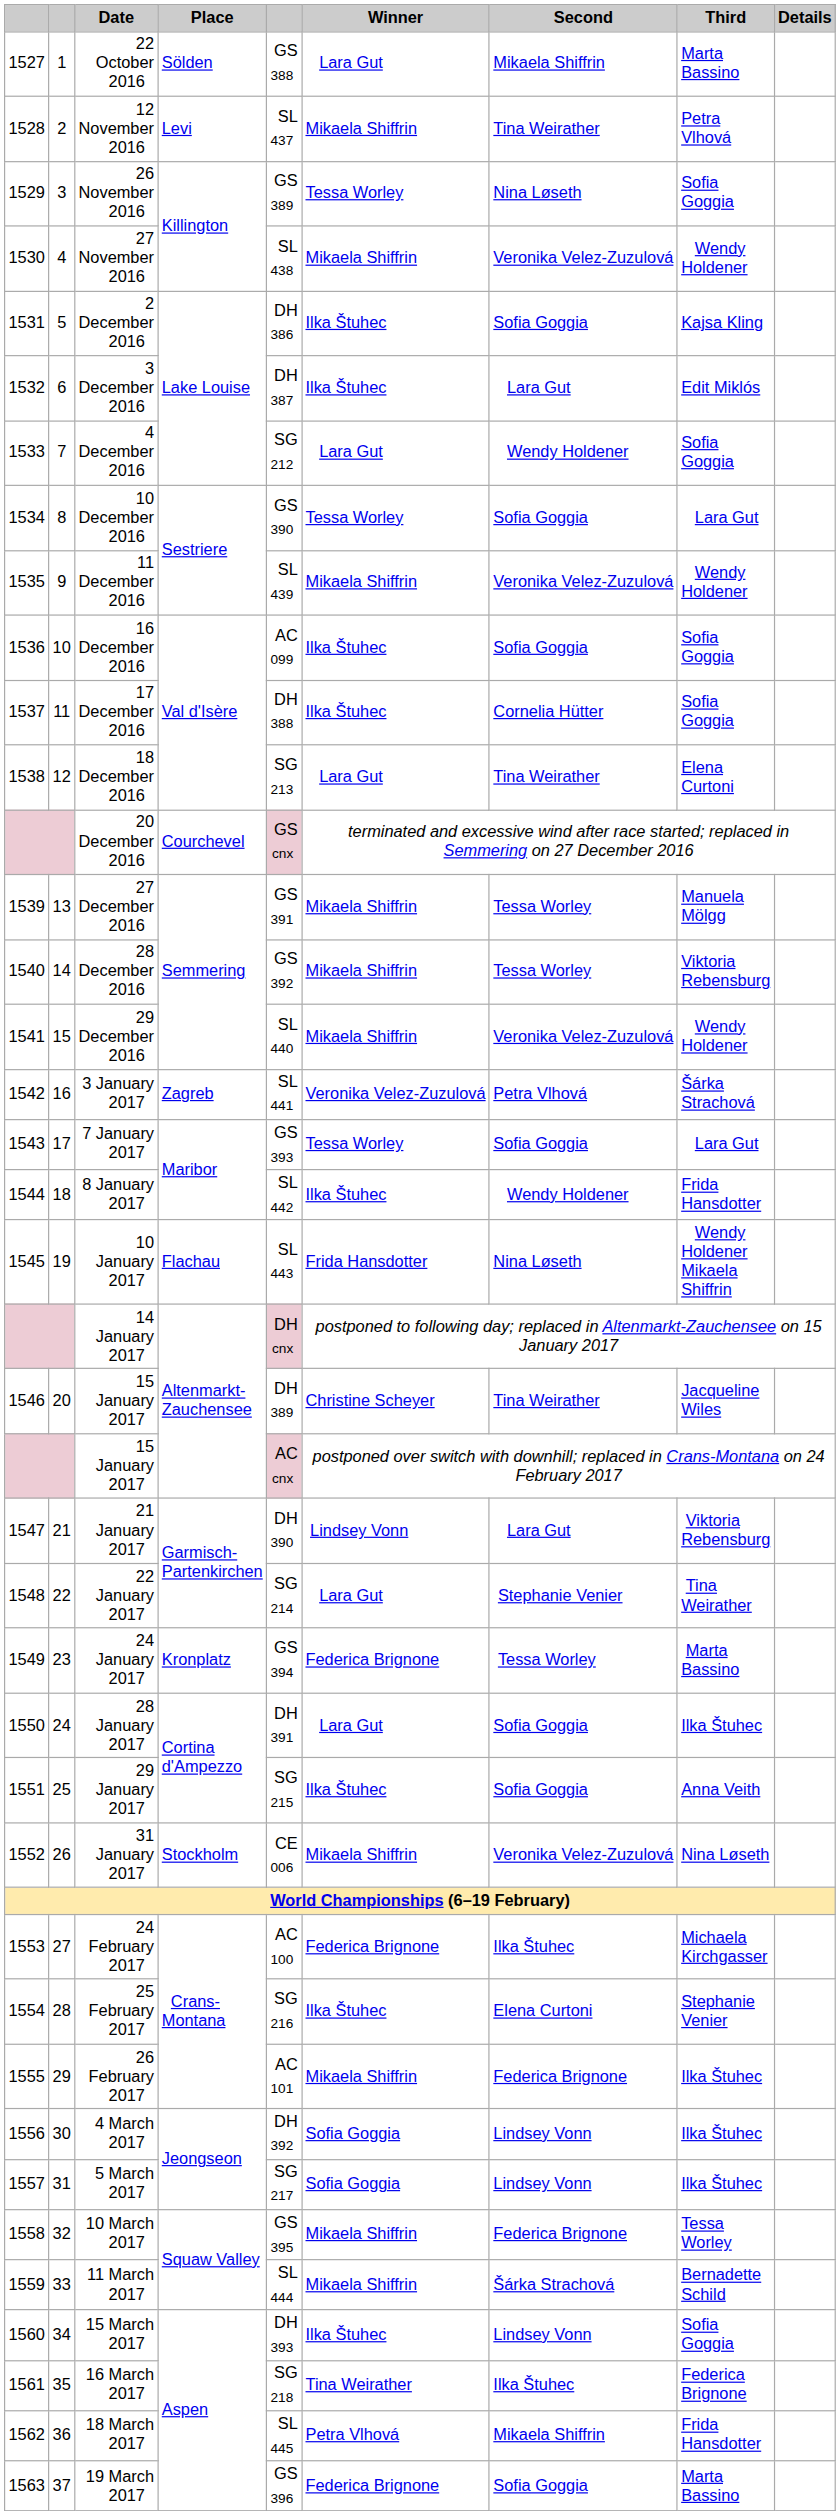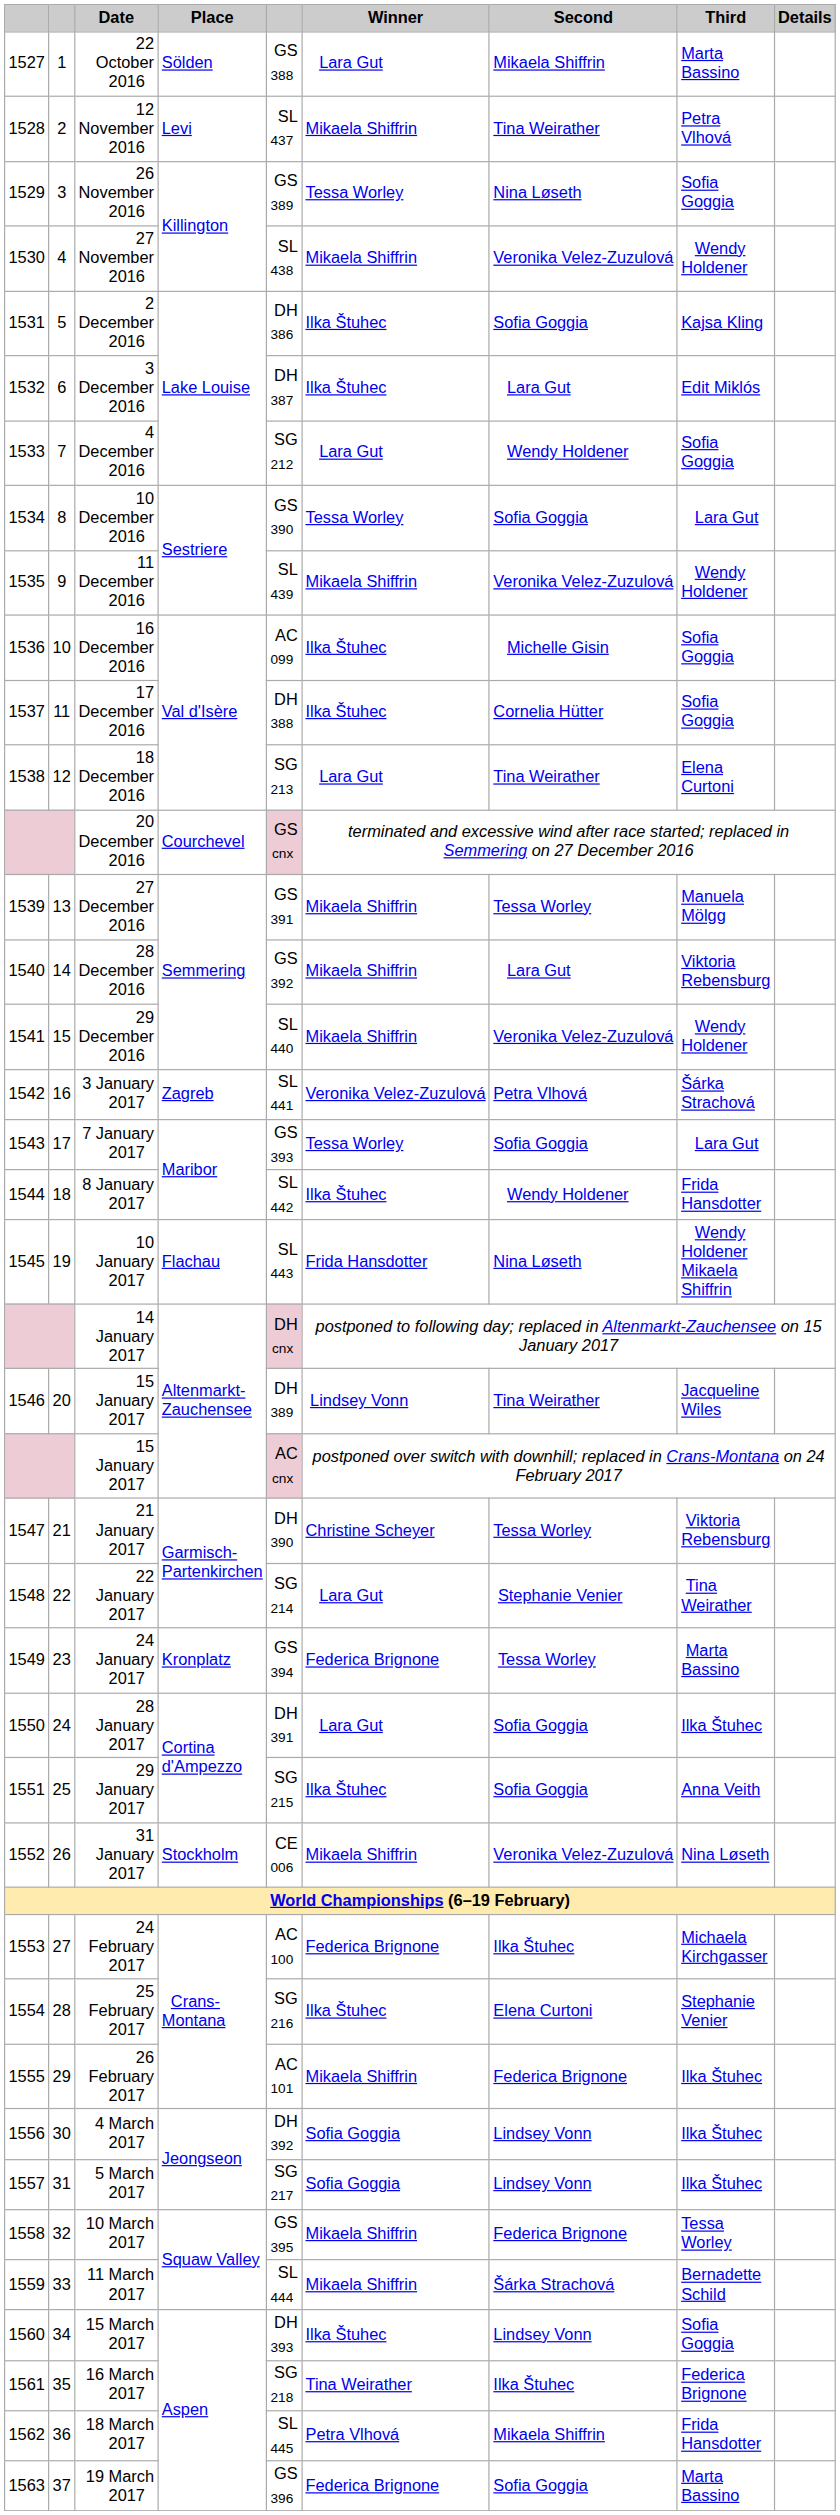 <table class="wikitable plainrowheaders" style="background:#fff; font-size:86%; line-height:16px; border:grey solid 1px; border-collapse:collapse;">
 <tr style="background:#ccc; text-align:center;">
 <td align="center" width="30"></td>
 <td align="center" width="40"></td>
 <td align="center" width="130"><strong>Date</strong></td>
 <td align="center" width="180"><strong>Place</strong></td>
 <td align="center" width="42"></td>
 <td align="center" width="185"><strong>Winner</strong></td>
 <td align="center" width="185"><strong>Second</strong></td>
 <td align="center" width="185"><strong>Third</strong></td>
 <td align="center" width="10"><strong>Details</strong></td>
 </tr>
 <tr>
 <td>1527</td>
 <td align=center>1</td>
 <td align=right>22 October 2016  </td>
 <td> <a href='#'>Sölden</a></td>
 <td align=right>GS<sub> 388</sub> </td>
 <td>   <a href='#'>Lara Gut</a></td>
 <td> <a href='#'>Mikaela Shiffrin</a></td>
 <td> <a href='#'>Marta Bassino</a></td>
 <td></td>
 </tr>
 <tr>
 <td>1528</td>
 <td align=center>2</td>
 <td align=right>12 November 2016  </td>
 <td> <a href='#'>Levi</a></td>
 <td align=right>SL<sub> 437</sub> </td>
 <td> <a href='#'>Mikaela Shiffrin</a></td>
 <td> <a href='#'>Tina Weirather</a></td>
 <td> <a href='#'>Petra Vlhová</a></td>
 <td></td>
 </tr>
 <tr>
 <td>1529</td>
 <td align=center>3</td>
 <td align=right>26 November 2016  </td>
 <td rowspan=2> <a href='#'>Killington</a></td>
 <td align=right>GS<sub> 389</sub> </td>
 <td> <a href='#'>Tessa Worley</a></td>
 <td> <a href='#'>Nina Løseth</a></td>
 <td> <a href='#'>Sofia Goggia</a></td>
 <td></td>
 </tr>
 <tr>
 <td>1530</td>
 <td align=center>4</td>
 <td align=right>27 November 2016  </td>
 <td align=right>SL<sub> 438</sub> </td>
 <td> <a href='#'>Mikaela Shiffrin</a></td>
 <td style="white-space:nowrap;"> <a href='#'>Veronika Velez-Zuzulová</a></td>
 <td>   <a href='#'>Wendy Holdener</a></td>
 <td></td>
 </tr>
 <tr>
 <td>1531</td>
 <td align=center>5</td>
 <td align=right>2 December 2016  </td>
 <td rowspan=3> <a href='#'>Lake Louise</a></td>
 <td align=right>DH<sub> 386</sub> </td>
 <td> <a href='#'>Ilka Štuhec</a></td>
 <td> <a href='#'>Sofia Goggia</a></td>
 <td> <a href='#'>Kajsa Kling</a></td>
 <td></td>
 </tr>
 <tr>
 <td>1532</td>
 <td align=center>6</td>
 <td align=right>3 December 2016  </td>
 <td align=right>DH<sub> 387</sub> </td>
 <td> <a href='#'>Ilka Štuhec</a></td>
 <td>   <a href='#'>Lara Gut</a></td>
 <td> <a href='#'>Edit Miklós</a></td>
 <td></td>
 </tr>
 <tr>
 <td>1533</td>
 <td align=center>7</td>
 <td align=right>4 December 2016  </td>
 <td align=right>SG<sub> 212</sub> </td>
 <td>   <a href='#'>Lara Gut</a></td>
 <td>   <a href='#'>Wendy Holdener</a></td>
 <td> <a href='#'>Sofia Goggia</a></td>
 <td></td>
 </tr>
 <tr>
 <td>1534</td>
 <td align=center>8</td>
 <td align=right>10 December 2016  </td>
 <td rowspan=2> <a href='#'>Sestriere</a></td>
 <td align=right>GS<sub> 390</sub> </td>
 <td> <a href='#'>Tessa Worley</a></td>
 <td> <a href='#'>Sofia Goggia</a></td>
 <td>   <a href='#'>Lara Gut</a></td>
 <td></td>
 </tr>
 <tr>
 <td>1535</td>
 <td align=center>9</td>
 <td align=right>11 December 2016  </td>
 <td align=right>SL<sub> 439</sub> </td>
 <td> <a href='#'>Mikaela Shiffrin</a></td>
 <td style="white-space:nowrap;"> <a href='#'>Veronika Velez-Zuzulová</a></td>
 <td>   <a href='#'>Wendy Holdener</a></td>
 <td></td>
 </tr>
 <tr>
 <td>1536</td>
 <td align=center>10</td>
 <td align=right>16 December 2016  </td>
 <td rowspan=3> <a href='#'>Val d'Isère</a></td>
 <td align=right>AC<sub> 099</sub> </td>
 <td> <a href='#'>Ilka Štuhec</a></td>
-<td> <a href='#'>Sofia Goggia</a></td>
+<td>   <a href='#'>Michelle Gisin</a></td>
 <td> <a href='#'>Sofia Goggia</a></td>
 <td></td>
 </tr>
 <tr>
 <td>1537</td>
 <td align=center>11</td>
 <td align=right>17 December 2016  </td>
 <td align=right>DH<sub> 388</sub> </td>
 <td> <a href='#'>Ilka Štuhec</a></td>
 <td> <a href='#'>Cornelia Hütter</a></td>
 <td> <a href='#'>Sofia Goggia</a></td>
 <td></td>
 </tr>
 <tr>
 <td>1538</td>
 <td align=center>12</td>
 <td align=right>18 December 2016  </td>
 <td align=right>SG<sub> 213</sub> </td>
 <td>   <a href='#'>Lara Gut</a></td>
 <td> <a href='#'>Tina Weirather</a></td>
 <td> <a href='#'>Elena Curtoni</a></td>
 <td></td>
 </tr>
 <tr>
 <td bgcolor="EDCCD5" colspan=2></td>
 <td align=right>20 December 2016  </td>
 <td> <a href='#'>Courchevel</a></td>
 <td bgcolor="EDCCD5" align=right>GS<sub> cnx</sub> </td>
 <td colspan=4 align=center><em>terminated and excessive wind after race started; replaced in <a href='#'>Semmering</a> on 27 December 2016</em></td>
 </tr>
 <tr>
 <td>1539</td>
 <td align=center>13</td>
 <td align=right>27 December 2016  </td>
 <td rowspan=3> <a href='#'>Semmering</a></td>
 <td align=right>GS<sub> 391</sub> </td>
 <td> <a href='#'>Mikaela Shiffrin</a></td>
 <td> <a href='#'>Tessa Worley</a></td>
 <td> <a href='#'>Manuela Mölgg</a></td>
 <td></td>
 </tr>
 <tr>
 <td>1540</td>
 <td align=center>14</td>
 <td align=right>28 December 2016  </td>
 <td align=right>GS<sub> 392</sub> </td>
 <td> <a href='#'>Mikaela Shiffrin</a></td>
-<td> <a href='#'>Tessa Worley</a></td>
+<td>   <a href='#'>Lara Gut</a></td>
 <td> <a href='#'>Viktoria Rebensburg</a></td>
 <td></td>
 </tr>
 <tr>
 <td>1541</td>
 <td align=center>15</td>
 <td align=right>29 December 2016  </td>
 <td align=right>SL<sub> 440</sub> </td>
 <td> <a href='#'>Mikaela Shiffrin</a></td>
 <td style="white-space:nowrap;"> <a href='#'>Veronika Velez-Zuzulová</a></td>
 <td>   <a href='#'>Wendy Holdener</a></td>
 <td></td>
 </tr>
 <tr>
 <td>1542</td>
 <td align=center>16</td>
 <td align=right>3 January 2017  </td>
 <td> <a href='#'>Zagreb</a></td>
 <td align=right>SL<sub> 441</sub> </td>
 <td style="white-space:nowrap;"> <a href='#'>Veronika Velez-Zuzulová</a></td>
 <td> <a href='#'>Petra Vlhová</a></td>
 <td> <a href='#'>Šárka Strachová</a></td>
 <td></td>
 </tr>
 <tr>
 <td>1543</td>
 <td align=center>17</td>
 <td align=right>7 January 2017  </td>
 <td rowspan=2> <a href='#'>Maribor</a></td>
 <td align=right>GS<sub> 393</sub> </td>
 <td> <a href='#'>Tessa Worley</a></td>
 <td> <a href='#'>Sofia Goggia</a></td>
 <td>   <a href='#'>Lara Gut</a></td>
 <td></td>
 </tr>
 <tr>
 <td>1544</td>
 <td align=center>18</td>
 <td align=right>8 January 2017  </td>
 <td align=right>SL<sub> 442</sub> </td>
 <td> <a href='#'>Ilka Štuhec</a></td>
 <td>   <a href='#'>Wendy Holdener</a></td>
 <td> <a href='#'>Frida Hansdotter</a></td>
 <td></td>
 </tr>
 <tr>
 <td>1545</td>
 <td align=center>19</td>
 <td align=right>10 January 2017  </td>
 <td> <a href='#'>Flachau</a></td>
 <td align=right>SL<sub> 443</sub> </td>
 <td> <a href='#'>Frida Hansdotter</a></td>
 <td> <a href='#'>Nina Løseth</a></td>
 <td>   <a href='#'>Wendy Holdener</a><br> <a href='#'>Mikaela Shiffrin</a></td>
 <td></td>
 </tr>
 <tr>
 <td bgcolor="EDCCD5" colspan=2></td>
 <td align=right>14 January 2017  </td>
 <td rowspan=3> <a href='#'>Altenmarkt-Zauchensee</a></td>
 <td bgcolor="EDCCD5" align=right>DH<sub> cnx</sub> </td>
 <td colspan=4 align=center><em>postponed to following day; replaced in <a href='#'>Altenmarkt-Zauchensee</a> on 15 January 2017</em></td>
 </tr>
 <tr>
 <td>1546</td>
 <td align=center>20</td>
 <td align=right>15 January 2017  </td>
 <td align=right>DH<sub> 389</sub> </td>
-<td> <a href='#'>Christine Scheyer</a></td>
+<td> <a href='#'>Lindsey Vonn</a></td>
 <td> <a href='#'>Tina Weirather</a></td>
 <td> <a href='#'>Jacqueline Wiles</a></td>
 <td></td>
 </tr>
 <tr>
 <td bgcolor="EDCCD5" colspan=2></td>
 <td align=right>15 January 2017  </td>
 <td bgcolor="EDCCD5" align=right>AC<sub> cnx</sub> </td>
 <td colspan=4 align=center><em>postponed over switch with downhill; replaced in <a href='#'>Crans-Montana</a> on 24 February 2017</em></td>
 </tr>
 <tr>
 <td>1547</td>
 <td align=center>21</td>
 <td align=right>21 January 2017  </td>
 <td rowspan=2> <a href='#'>Garmisch-Partenkirchen</a></td>
 <td align=right>DH<sub> 390</sub> </td>
-<td> <a href='#'>Lindsey Vonn</a></td>
-<td>   <a href='#'>Lara Gut</a></td>
+<td> <a href='#'>Christine Scheyer</a></td>
+<td> <a href='#'>Tessa Worley</a></td>
 <td> <a href='#'>Viktoria Rebensburg</a></td>
 <td></td>
 </tr>
 <tr>
 <td>1548</td>
 <td align=center>22</td>
 <td align=right>22 January 2017  </td>
 <td align=right>SG<sub> 214</sub> </td>
 <td>   <a href='#'>Lara Gut</a></td>
 <td> <a href='#'>Stephanie Venier</a></td>
 <td> <a href='#'>Tina Weirather</a></td>
 <td></td>
 </tr>
 <tr>
 <td>1549</td>
 <td align=center>23</td>
 <td align=right>24 January 2017  </td>
 <td> <a href='#'>Kronplatz</a></td>
 <td align=right>GS<sub> 394</sub> </td>
 <td> <a href='#'>Federica Brignone</a></td>
 <td> <a href='#'>Tessa Worley</a></td>
 <td> <a href='#'>Marta Bassino</a></td>
 <td></td>
 </tr>
 <tr>
 <td>1550</td>
 <td align=center>24</td>
 <td align=right>28 January 2017  </td>
 <td rowspan=2> <a href='#'>Cortina d'Ampezzo</a></td>
 <td align=right>DH<sub> 391</sub> </td>
 <td>   <a href='#'>Lara Gut</a></td>
 <td> <a href='#'>Sofia Goggia</a></td>
 <td> <a href='#'>Ilka Štuhec</a></td>
 <td></td>
 </tr>
 <tr>
 <td>1551</td>
 <td align=center>25</td>
 <td align=right>29 January 2017  </td>
 <td align=right>SG<sub> 215</sub> </td>
 <td> <a href='#'>Ilka Štuhec</a></td>
 <td> <a href='#'>Sofia Goggia</a></td>
 <td> <a href='#'>Anna Veith</a></td>
 <td></td>
 </tr>
 <tr>
 <td>1552</td>
 <td align=center>26</td>
 <td align=right>31 January 2017  </td>
 <td> <a href='#'>Stockholm</a></td>
 <td align=right>CE<sub> 006</sub> </td>
 <td> <a href='#'>Mikaela Shiffrin</a></td>
 <td> <a href='#'>Veronika Velez-Zuzulová</a></td>
 <td> <a href='#'>Nina Løseth</a></td>
 <td></td>
 </tr>
 <tr style="background:#FFEBAD">
 <td colspan="9" style="text-align:center;"><strong><a href='#'>World Championships</a> (6–19 February)</strong></td>
 </tr>
 <tr>
 <td>1553</td>
 <td align=center>27</td>
 <td align=right>24 February 2017  </td>
 <td rowspan=3>  <a href='#'>Crans-Montana</a></td>
 <td align=right>AC<sub> 100</sub> </td>
 <td> <a href='#'>Federica Brignone</a></td>
 <td> <a href='#'>Ilka Štuhec</a></td>
 <td> <a href='#'>Michaela Kirchgasser</a></td>
 <td></td>
 </tr>
 <tr>
 <td>1554</td>
 <td align=center>28</td>
 <td align=right>25 February 2017  </td>
 <td align=right>SG<sub> 216</sub> </td>
 <td> <a href='#'>Ilka Štuhec</a></td>
 <td> <a href='#'>Elena Curtoni</a></td>
 <td> <a href='#'>Stephanie Venier</a></td>
 <td></td>
 </tr>
 <tr>
 <td>1555</td>
 <td align=center>29</td>
 <td align=right>26 February 2017  </td>
 <td align=right>AC<sub> 101</sub> </td>
 <td> <a href='#'>Mikaela Shiffrin</a></td>
 <td> <a href='#'>Federica Brignone</a></td>
 <td> <a href='#'>Ilka Štuhec</a></td>
 <td></td>
 </tr>
 <tr>
 <td>1556</td>
 <td align=center>30</td>
 <td align=right>4 March 2017  </td>
 <td rowspan=2> <a href='#'>Jeongseon</a></td>
 <td align=right>DH<sub> 392</sub> </td>
 <td> <a href='#'>Sofia Goggia</a></td>
 <td> <a href='#'>Lindsey Vonn</a></td>
 <td> <a href='#'>Ilka Štuhec</a></td>
 <td></td>
 </tr>
 <tr>
 <td>1557</td>
 <td align=center>31</td>
 <td align=right>5 March 2017  </td>
 <td align=right>SG<sub> 217</sub> </td>
 <td> <a href='#'>Sofia Goggia</a></td>
 <td> <a href='#'>Lindsey Vonn</a></td>
 <td> <a href='#'>Ilka Štuhec</a></td>
 <td></td>
 </tr>
 <tr>
 <td>1558</td>
 <td align=center>32</td>
 <td align=right>10 March 2017  </td>
 <td rowspan=2> <a href='#'>Squaw Valley</a></td>
 <td align=right>GS<sub> 395</sub> </td>
 <td> <a href='#'>Mikaela Shiffrin</a></td>
 <td> <a href='#'>Federica Brignone</a></td>
 <td> <a href='#'>Tessa Worley</a></td>
 <td></td>
 </tr>
 <tr>
 <td>1559</td>
 <td align=center>33</td>
 <td align=right>11 March 2017  </td>
 <td align=right>SL<sub> 444</sub> </td>
 <td> <a href='#'>Mikaela Shiffrin</a></td>
 <td> <a href='#'>Šárka Strachová</a></td>
 <td> <a href='#'>Bernadette Schild</a></td>
 <td></td>
 </tr>
 <tr>
 <td>1560</td>
 <td align=center>34</td>
 <td align=right>15 March 2017  </td>
 <td rowspan=4> <a href='#'>Aspen</a></td>
 <td align=right>DH<sub> 393</sub> </td>
 <td> <a href='#'>Ilka Štuhec</a></td>
 <td> <a href='#'>Lindsey Vonn</a></td>
 <td> <a href='#'>Sofia Goggia</a></td>
 <td></td>
 </tr>
 <tr>
 <td>1561</td>
 <td align=center>35</td>
 <td align=right>16 March 2017  </td>
 <td align=right>SG<sub> 218</sub> </td>
 <td> <a href='#'>Tina Weirather</a></td>
 <td> <a href='#'>Ilka Štuhec</a></td>
 <td> <a href='#'>Federica Brignone</a></td>
 <td></td>
 </tr>
 <tr>
 <td>1562</td>
 <td align=center>36</td>
 <td align=right>18 March 2017  </td>
 <td align=right>SL<sub> 445</sub> </td>
 <td> <a href='#'>Petra Vlhová</a></td>
 <td> <a href='#'>Mikaela Shiffrin</a></td>
 <td> <a href='#'>Frida Hansdotter</a></td>
 <td></td>
 </tr>
 <tr>
 <td>1563</td>
 <td align=center>37</td>
 <td align=right>19 March 2017  </td>
 <td align=right>GS<sub> 396</sub> </td>
 <td> <a href='#'>Federica Brignone</a></td>
 <td> <a href='#'>Sofia Goggia</a></td>
 <td> <a href='#'>Marta Bassino</a></td>
 <td></td>
 </tr>
 </table>
